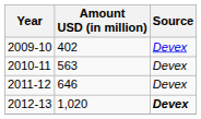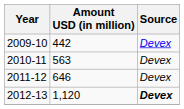 <table class="wikitable sortable">
 <tr>
 <th>Year</th>
 <th>Amount<br> USD (in million)</th>
 <th>Source</th>
 </tr>
 <tr>
 <td>2009-10</td>
-<td>402</td>
+<td>442</td>
 <td><em><a href='#'>Devex</a></em></td>
 </tr>
 <tr>
 <td>2010-11</td>
 <td>563</td>
 <td><em>Devex</em></td>
 </tr>
 <tr>
 <td>2011-12</td>
 <td>646</td>
 <td><em>Devex</em></td>
 </tr>
 <tr>
 <td>2012-13</td>
-<td>1,020</td>
+<td>1,120</td>
 <td><strong><em>Devex</em></strong></td>
 </tr>
 <tr>
 </tr>
 </table>
